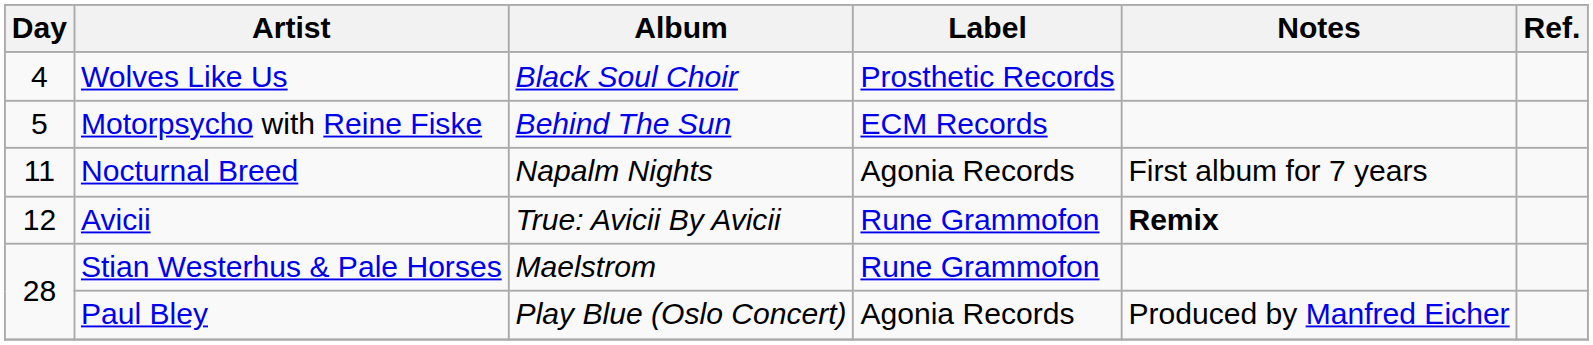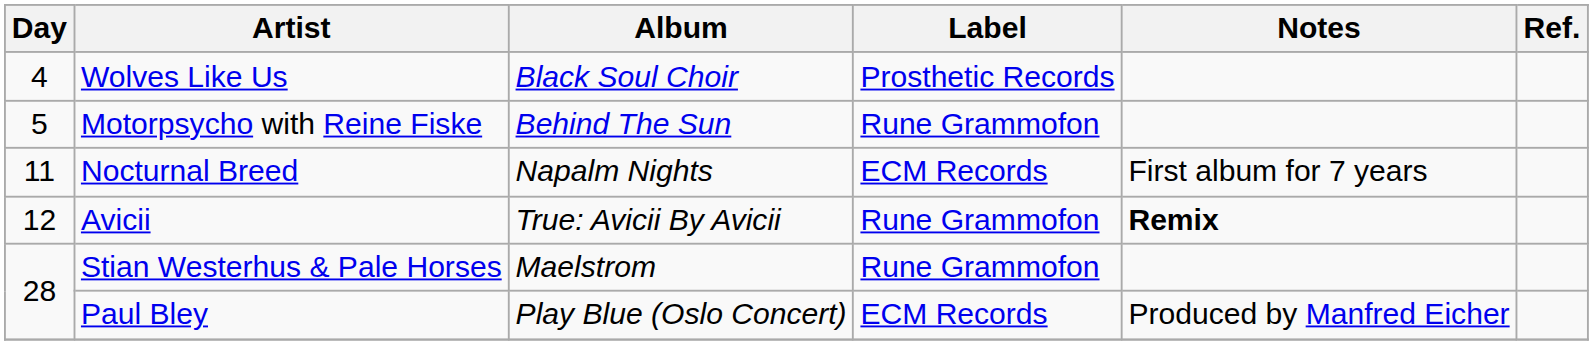 <table class="wikitable" id="table_March">
 <tr>
 <th>Day</th>
 <th>Artist</th>
 <th>Album</th>
 <th>Label</th>
 <th>Notes</th>
 <th>Ref.</th>
 </tr>
 <tr>
 <td style="text-align:center;" rowspan="1">4</td>
 <td><a href='#'>Wolves Like Us</a></td>
 <td><em><a href='#'>Black Soul Choir</a></em></td>
 <td><a href='#'>Prosthetic Records</a></td>
 <td></td>
 <td></td>
 </tr>
 <tr>
 <td rowspan="1" style="text-align:center;">5</td>
 <td><a href='#'>Motorpsycho</a> with <a href='#'>Reine Fiske</a></td>
 <td><em><a href='#'>Behind The Sun</a></em></td>
-<td><a href='#'>ECM Records</a></td>
+<td><a href='#'>Rune Grammofon</a></td>
 <td></td>
 <td style="text-align:center;"></td>
 </tr>
 <tr>
 <td style="text-align:center;" rowspan="1">11</td>
 <td><a href='#'>Nocturnal Breed</a></td>
 <td><em>Napalm Nights</em></td>
-<td>Agonia Records</td>
+<td><a href='#'>ECM Records</a></td>
 <td>First album for 7 years</td>
 <td></td>
 </tr>
 <tr>
 <td rowspan="1" style="text-align:center;">12</td>
 <td><a href='#'>Avicii</a></td>
 <td><em>True: Avicii By Avicii</em></td>
 <td><a href='#'>Rune Grammofon</a></td>
 <td><strong>Remix</strong></td>
 <td style="text-align:center;"></td>
 </tr>
 <tr>
 <td rowspan="2" style="text-align:center;">28</td>
 <td><a href='#'>Stian Westerhus & Pale Horses</a></td>
 <td><em>Maelstrom</em></td>
 <td><a href='#'>Rune Grammofon</a></td>
 <td></td>
 <td style="text-align:center;"></td>
 </tr>
 <tr>
 <td><a href='#'>Paul Bley</a></td>
 <td><em>Play Blue (Oslo Concert)</em></td>
-<td>Agonia Records</td>
+<td><a href='#'>ECM Records</a></td>
 <td>Produced by <a href='#'>Manfred Eicher</a></td>
 <td style="text-align:center;"></td>
 </tr>
 <tr>
 </tr>
 </table>
